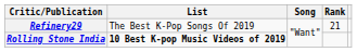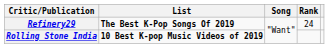 <table class="sortable wikitable plainrowheaders">
 <tr>
 <th scope="col">Critic/Publication</th>
 <th scope="col">List</th>
 <th scope="col">Song</th>
 <th scope="col">Rank</th>
 <th scope="col" class="unsortable"></th>
 </tr>
 <tr>
 <th scope="row"><em><a href='#'>Refinery29</a></em></th>
-<td>The Best K-Pop Songs Of 2019</td>
+<td><strong>The Best K-Pop Songs Of 2019</strong></td>
 <td rowspan="2">"Want"</td>
-<td style="text-align:center">21</td>
+<td style="text-align:center">24</td>
 <td style="text-align:center"></td>
 </tr>
 <tr>
 <th scope="row"><em><a href='#'>Rolling Stone India</a></em></th>
 <td><strong>10 Best K-pop Music Videos of 2019</strong></td>
 <td></td>
 <td style="text-align:center"></td>
 </tr>
 </table>
